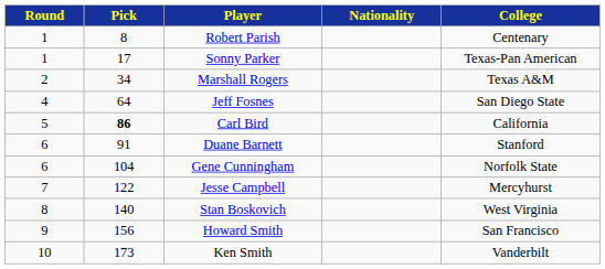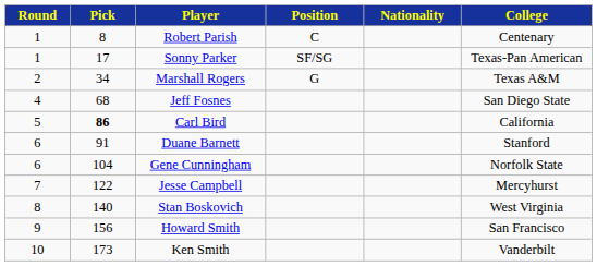 <table class="wikitable sortable sortable">
 <tr>
 <th style="background:#17319c;color:yellow;" width="10%">Round</th>
 <th style="background:#17319c;color:yellow;" width="10%">Pick</th>
 <th style="background:#17319c;color:yellow;" width="20%">Player</th>
+<th style="background:#17319c;color:yellow;" width="15%">Position</th>
 <th style="background:#17319c;color:yellow;" width="15%">Nationality</th>
 <th style="background:#17319c;color:yellow;" width="20%">College</th>
 </tr>
 <tr style="text-align: center">
 <td>1</td>
 <td>8</td>
 <td><a href='#'>Robert Parish</a></td>
+<td>C</td>
 <td></td>
 <td>Centenary</td>
 </tr>
 <tr style="text-align: center">
 <td>1</td>
 <td>17</td>
 <td><a href='#'>Sonny Parker</a></td>
+<td>SF/SG</td>
 <td></td>
 <td>Texas-Pan American</td>
 </tr>
 <tr style="text-align: center">
 <td>2</td>
 <td>34</td>
 <td><a href='#'>Marshall Rogers</a></td>
+<td>G</td>
 <td></td>
 <td>Texas A&M</td>
 </tr>
 <tr style="text-align: center">
 <td>4</td>
-<td>64</td>
+<td>68</td>
 <td><a href='#'>Jeff Fosnes</a></td>
+<td></td>
 <td></td>
 <td>San Diego State</td>
 </tr>
 <tr style="text-align: center">
 <td>5</td>
 <td><strong>86</strong></td>
 <td><a href='#'>Carl Bird</a></td>
 <td></td>
+<td></td>
 <td>California</td>
 </tr>
 <tr style="text-align: center">
 <td>6</td>
 <td>91</td>
 <td><a href='#'>Duane Barnett</a></td>
+<td></td>
 <td></td>
 <td>Stanford</td>
 </tr>
 <tr style="text-align: center">
 <td>6</td>
 <td>104</td>
 <td><a href='#'>Gene Cunningham</a></td>
 <td></td>
+<td></td>
 <td>Norfolk State</td>
 </tr>
 <tr style="text-align: center">
 <td>7</td>
 <td>122</td>
 <td><a href='#'>Jesse Campbell</a></td>
+<td></td>
 <td></td>
 <td>Mercyhurst</td>
 </tr>
 <tr style="text-align: center">
 <td>8</td>
 <td>140</td>
 <td><a href='#'>Stan Boskovich</a></td>
 <td></td>
+<td></td>
 <td>West Virginia</td>
 </tr>
 <tr style="text-align: center">
 <td>9</td>
 <td>156</td>
 <td><a href='#'>Howard Smith</a></td>
+<td></td>
 <td></td>
 <td>San Francisco</td>
 </tr>
 <tr style="text-align: center">
 <td>10</td>
 <td>173</td>
 <td>Ken Smith</td>
 <td></td>
+<td></td>
 <td>Vanderbilt</td>
 </tr>
 </table>
